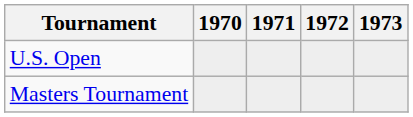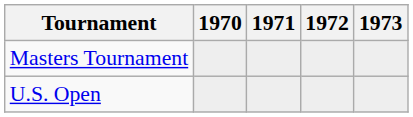 <table class="wikitable" style="font-size:95%;text-align:center;">
 <tr>
 <th>Tournament</th>
 <th>1970</th>
 <th>1971</th>
 <th>1972</th>
 <th>1973</th>
 </tr>
 <tr>
+<td align=left><a href='#'>Masters Tournament</a></td>
+<td style="background:#eeeeee;"></td>
+<td style="background:#eeeeee;"></td>
+<td style="background:#eeeeee;"></td>
+<td style="background:#eeeeee;"></td>
+</tr>
+<tr>
 <td align=left><a href='#'>U.S. Open</a></td>
 <td style="background:#eeeeee;"></td>
 <td style="background:#eeeeee;"></td>
 <td style="background:#eeeeee;"></td>
 <td style="background:#eeeeee;"></td>
 </tr>
-<tr>
-<td align=left><a href='#'>Masters Tournament</a></td>
-<td style="background:#eeeeee;"></td>
-<td style="background:#eeeeee;"></td>
-<td style="background:#eeeeee;"></td>
-<td style="background:#eeeeee;"></td>
-</tr>
 </table>
